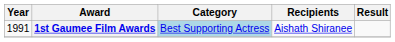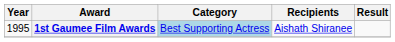 <table class="wikitable plainrowheaders sortable">
 <tr>
 <th scope="col">Year</th>
 <th scope="col">Award</th>
 <th scope="col">Category</th>
 <th scope="col">Recipients</th>
 <th scope="col">Result</th>
 </tr>
 <tr>
-<td>1991</td>
+<td>1995</td>
 <th scope="row"><a href='#'>1st Gaumee Film Awards</a></th>
 <td style="background: lightblue;"><a href='#'>Best Supporting Actress</a></td>
 <td><a href='#'>Aishath Shiranee</a></td>
 <td></td>
 </tr>
 <tr>
 </tr>
 </table>
